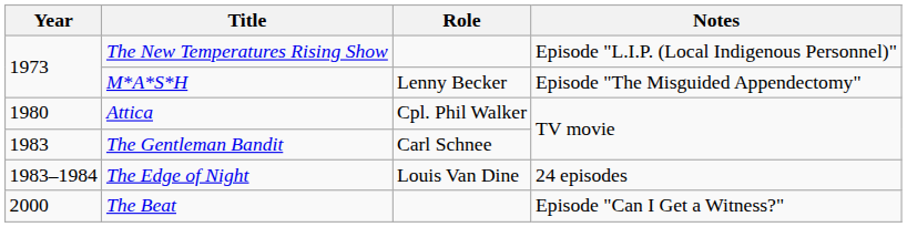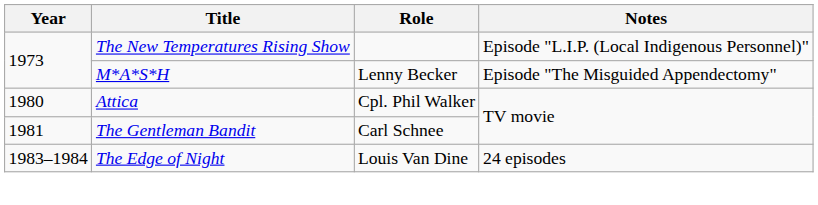 <table class="wikitable plainrowheaders" style="margin-right: 0;">
 <tr>
 <th scope="col">Year</th>
 <th scope="col">Title</th>
 <th scope="col">Role</th>
 <th scope="col">Notes</th>
 </tr>
 <tr>
 <td rowspan=2>1973</td>
 <td><em><a href='#'>The New Temperatures Rising Show</a></em></td>
 <td></td>
 <td>Episode "L.I.P. (Local Indigenous Personnel)"</td>
 </tr>
 <tr>
 <td><em><a href='#'>M*A*S*H</a></em></td>
 <td>Lenny Becker</td>
 <td>Episode "The Misguided Appendectomy"</td>
 </tr>
 <tr>
 <td>1980</td>
 <td><em><a href='#'>Attica</a></em></td>
 <td>Cpl. Phil Walker</td>
 <td rowspan=2>TV movie</td>
 </tr>
 <tr>
-<td>1983</td>
+<td>1981</td>
 <td><em><a href='#'>The Gentleman Bandit</a></em></td>
 <td>Carl Schnee</td>
 </tr>
 <tr>
 <td>1983–1984</td>
 <td><em><a href='#'>The Edge of Night</a></em></td>
 <td>Louis Van Dine</td>
 <td>24 episodes</td>
 </tr>
-<tr>
-<td>2000</td>
-<td><em><a href='#'>The Beat</a></em></td>
-<td></td>
-<td>Episode "Can I Get a Witness?"</td>
-</tr>
 </table>
